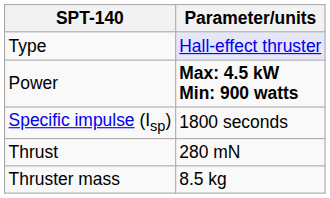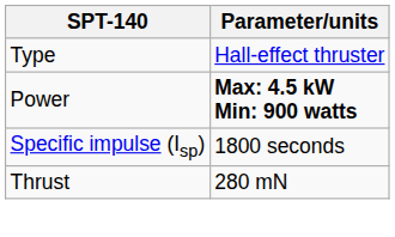 <table class="wikitable">
 <tr>
 <th>SPT-140</th>
 <th>Parameter/units </th>
 </tr>
 <tr>
 <td>Type</td>
-<td style="background: lavender;"><a href='#'>Hall-effect thruster</a></td>
+<td><a href='#'>Hall-effect thruster</a></td>
 </tr>
 <tr>
 <td>Power </td>
 <td><strong>Max: 4.5 kW<br>Min: 900 watts</strong></td>
 </tr>
 <tr>
 <td><a href='#'>Specific impulse</a> (I<sub>sp</sub>)</td>
 <td>1800 seconds</td>
 </tr>
 <tr>
 <td>Thrust</td>
 <td>280 mN</td>
 </tr>
-<tr>
-<td>Thruster mass</td>
-<td>8.5 kg</td>
-</tr>
 </table>
